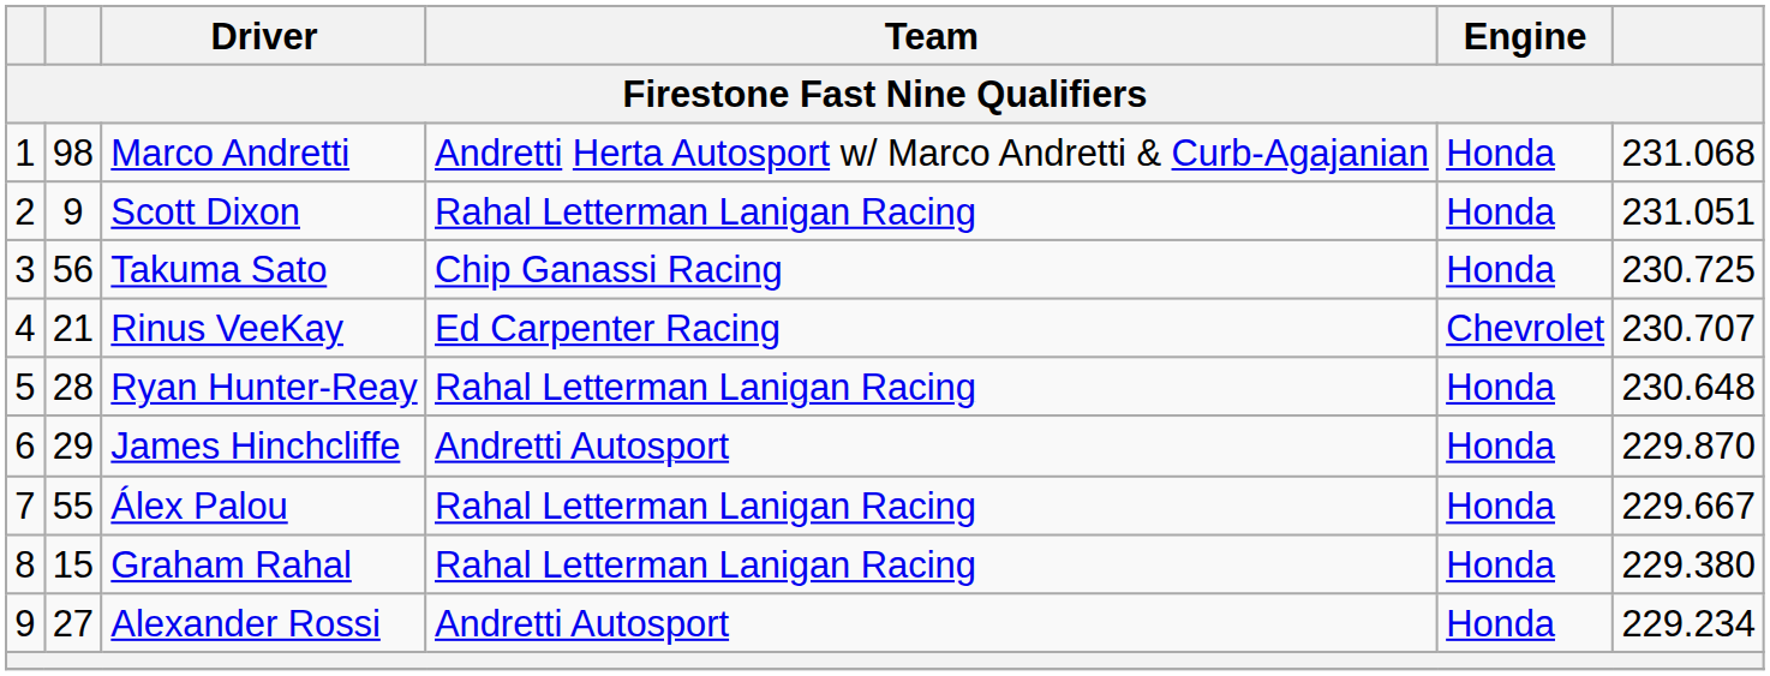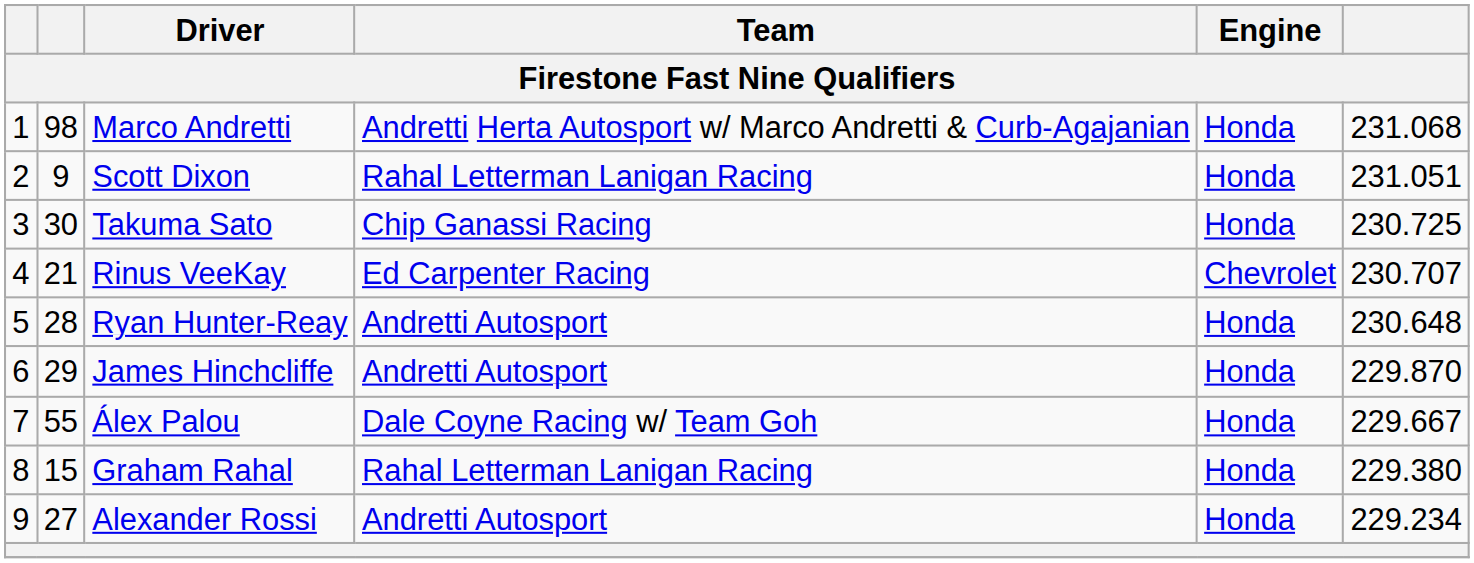 <table class="wikitable" style="font-size:95%;">
 <tr>
 <th></th>
 <th></th>
 <th>Driver</th>
 <th>Team</th>
 <th>Engine</th>
 <th></th>
 </tr>
 <tr>
 <th colspan=6>Firestone Fast Nine Qualifiers</th>
 </tr>
 <tr>
 <td align="center">1</td>
 <td align="center">98</td>
 <td> <a href='#'>Marco Andretti</a></td>
 <td><a href='#'>Andretti</a> <a href='#'>Herta Autosport</a> w/ Marco Andretti & <a href='#'>Curb-Agajanian</a></td>
 <td><a href='#'>Honda</a></td>
 <td>231.068</td>
 </tr>
 <tr>
 <td align="center">2</td>
 <td align="center">9</td>
 <td> <a href='#'>Scott Dixon</a> </td>
 <td><a href='#'>Rahal Letterman Lanigan Racing</a></td>
 <td><a href='#'>Honda</a></td>
 <td>231.051</td>
 </tr>
 <tr>
 <td align="center">3</td>
-<td align="center">56</td>
+<td align="center">30</td>
 <td> <a href='#'>Takuma Sato</a> </td>
 <td><a href='#'>Chip Ganassi Racing</a></td>
 <td><a href='#'>Honda</a></td>
 <td>230.725</td>
 </tr>
 <tr>
 <td align="center">4</td>
 <td align="center">21</td>
 <td> <a href='#'>Rinus VeeKay</a> </td>
 <td><a href='#'>Ed Carpenter Racing</a></td>
 <td><a href='#'>Chevrolet</a></td>
 <td>230.707</td>
 </tr>
 <tr>
 <td align="center">5</td>
 <td align="center">28</td>
 <td> <a href='#'>Ryan Hunter-Reay</a> </td>
-<td><a href='#'>Rahal Letterman Lanigan Racing</a></td>
+<td><a href='#'>Andretti Autosport</a></td>
 <td><a href='#'>Honda</a></td>
 <td>230.648</td>
 </tr>
 <tr>
 <td align="center">6</td>
 <td align="center">29</td>
 <td> <a href='#'>James Hinchcliffe</a></td>
 <td><a href='#'>Andretti Autosport</a></td>
 <td><a href='#'>Honda</a></td>
 <td>229.870</td>
 </tr>
 <tr>
 <td align="center">7</td>
 <td align="center">55</td>
 <td> <a href='#'>Álex Palou</a> </td>
-<td><a href='#'>Rahal Letterman Lanigan Racing</a></td>
+<td><a href='#'>Dale Coyne Racing</a> w/ <a href='#'>Team Goh</a></td>
 <td><a href='#'>Honda</a></td>
 <td>229.667</td>
 </tr>
 <tr>
 <td align="center">8</td>
 <td align="center">15</td>
 <td> <a href='#'>Graham Rahal</a></td>
 <td><a href='#'>Rahal Letterman Lanigan Racing</a></td>
 <td><a href='#'>Honda</a></td>
 <td>229.380</td>
 </tr>
 <tr>
 <td align="center">9</td>
 <td align="center">27</td>
 <td> <a href='#'>Alexander Rossi</a> </td>
 <td><a href='#'>Andretti Autosport</a></td>
 <td><a href='#'>Honda</a></td>
 <td>229.234</td>
 </tr>
 <tr>
 <th colspan=6> </th>
 </tr>
 <tr>
 </tr>
 </table>
